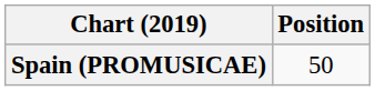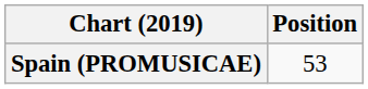 <table class="wikitable plainrowheaders" style="text-align:center">
 <tr>
 <th scope="col">Chart (2019)</th>
 <th scope="col">Position</th>
 </tr>
 <tr>
 <th scope="row">Spain (PROMUSICAE)</th>
-<td>50</td>
+<td>53</td>
 </tr>
 </table>
